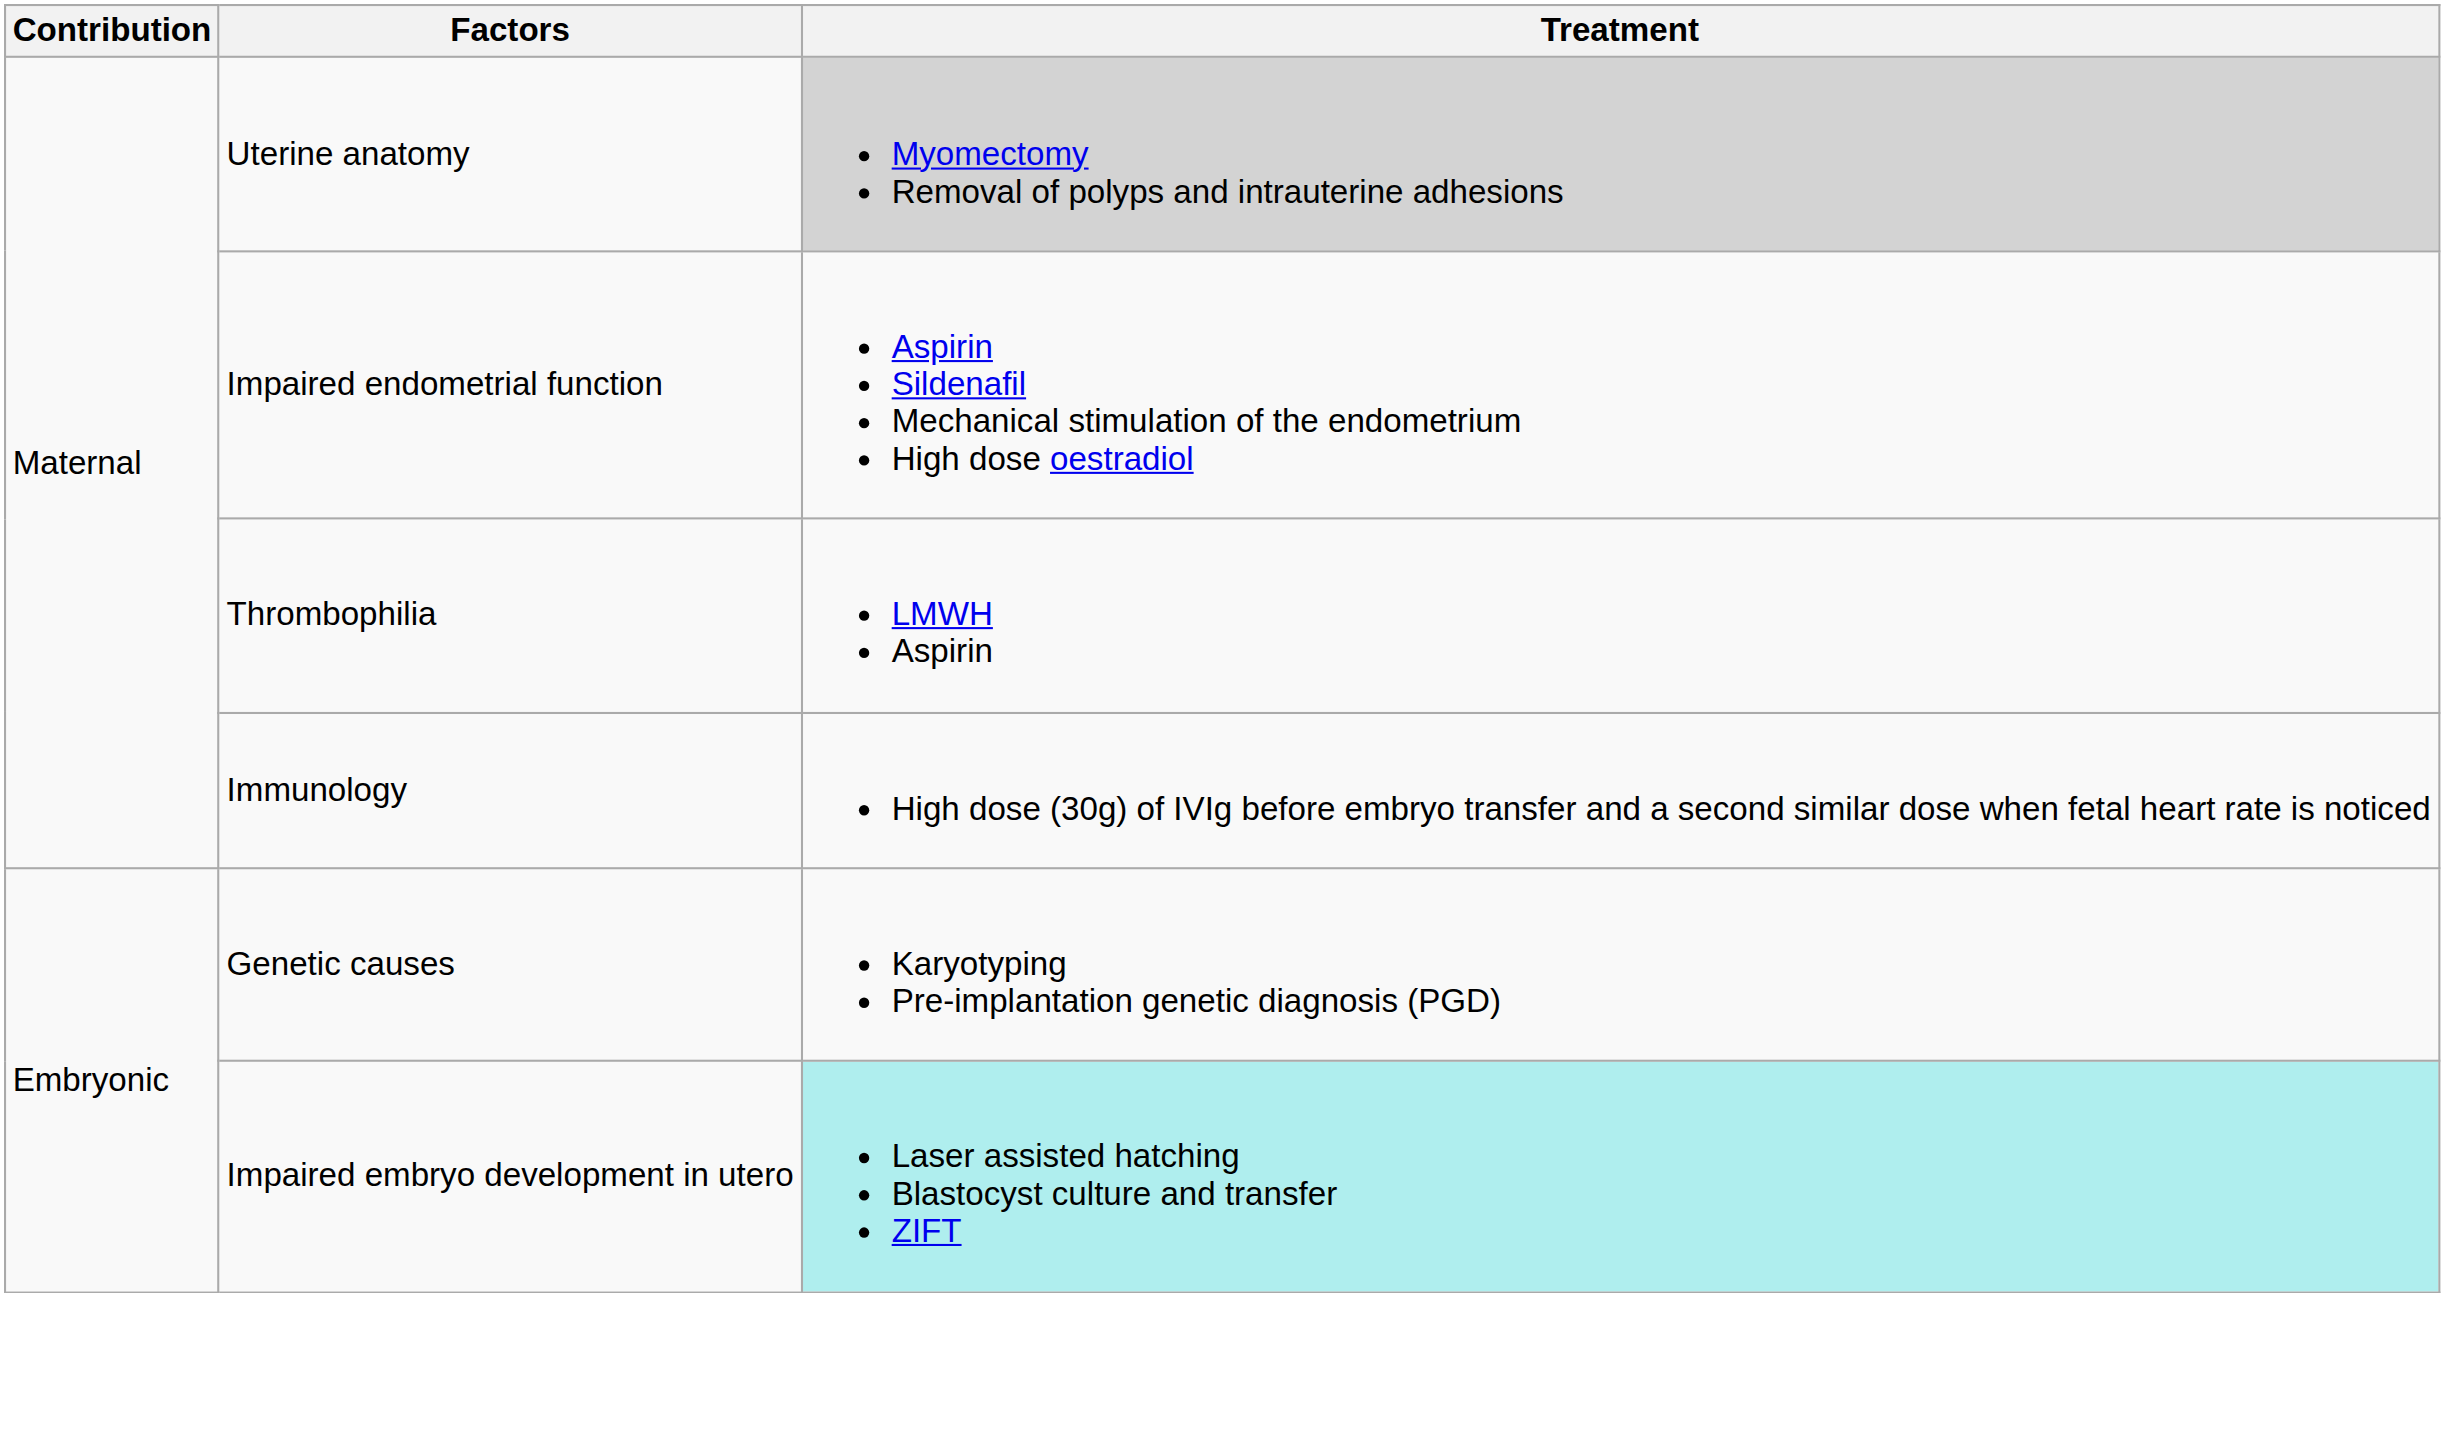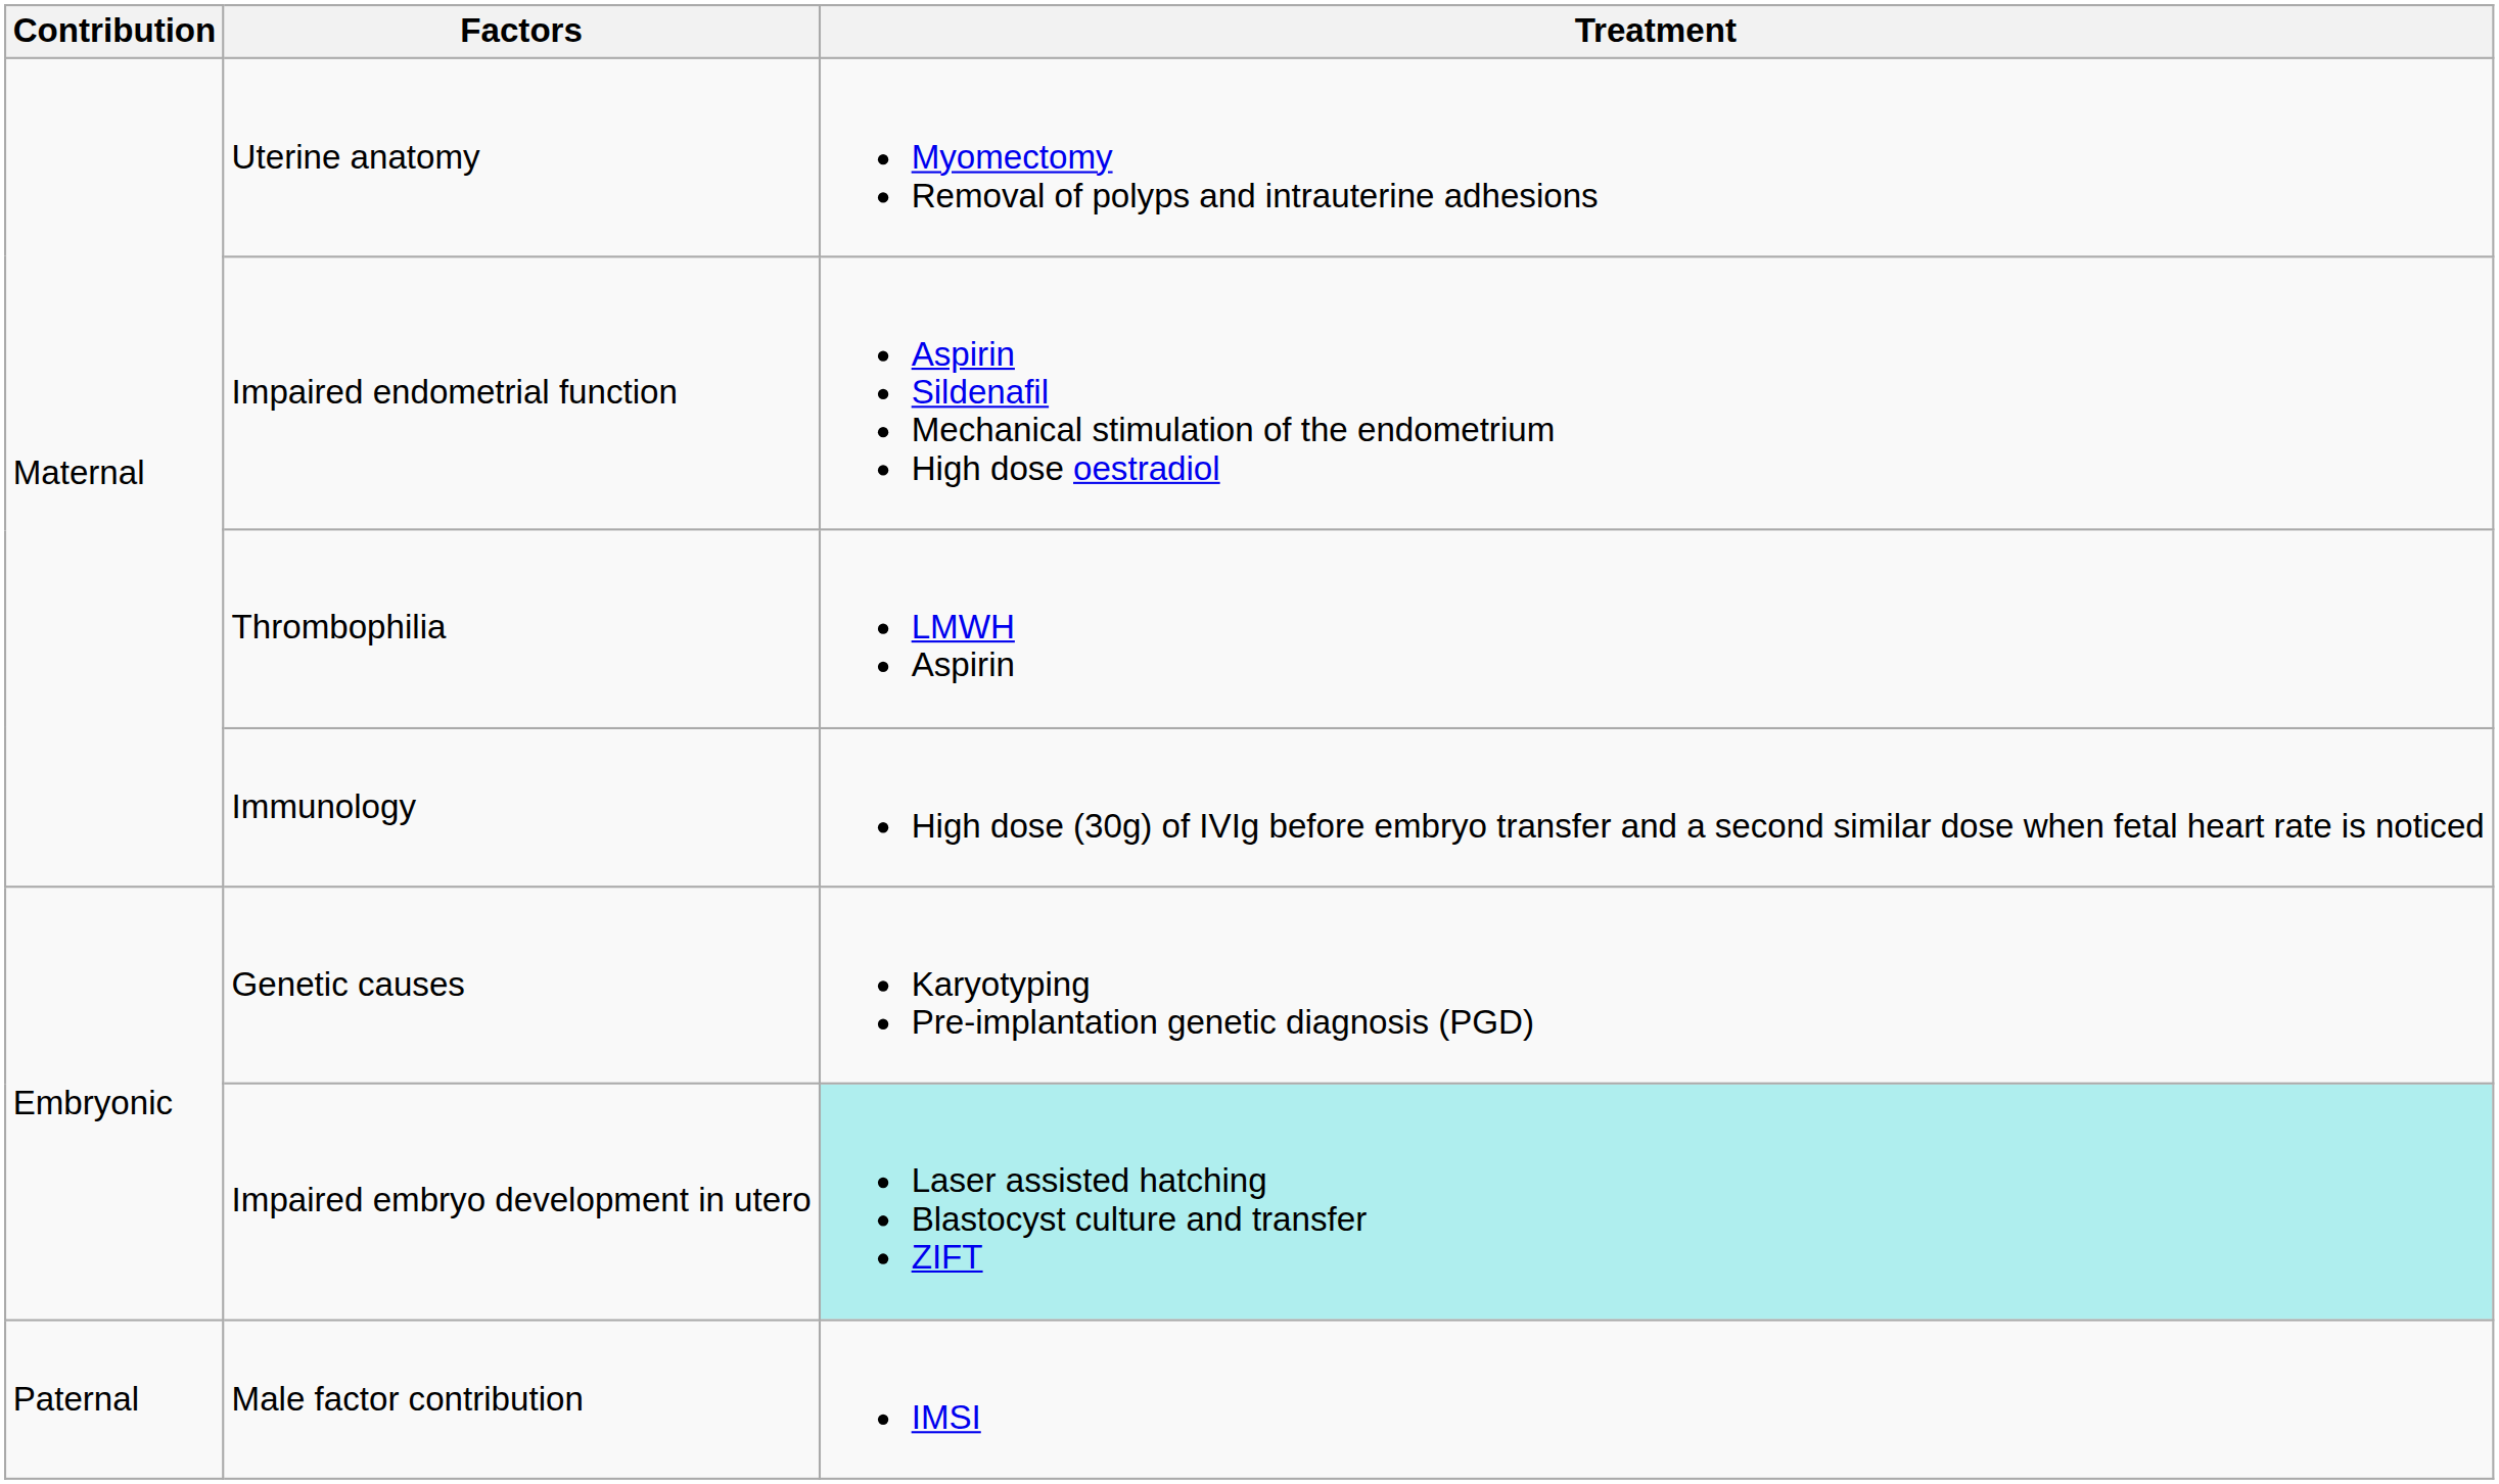 <table class="wikitable sortable mw-collapsible">
 <tr>
 <th>Contribution</th>
 <th>Factors</th>
 <th>Treatment</th>
 </tr>
 <tr>
 <td rowspan="4">Maternal</td>
 <td>Uterine anatomy</td>
-<td style="background: lightgrey;"><br><ul><li><a href='#'>Myomectomy</a></li><li>Removal of polyps and intrauterine adhesions</li></ul></td>
+<td><br><ul><li><a href='#'>Myomectomy</a></li><li>Removal of polyps and intrauterine adhesions</li></ul></td>
 </tr>
 <tr>
 <td>Impaired endometrial function</td>
 <td><br><ul><li><a href='#'>Aspirin</a></li><li><a href='#'>Sildenafil</a></li><li>Mechanical stimulation of the endometrium</li><li>High dose <a href='#'>oestradiol</a></li></ul></td>
 </tr>
 <tr>
 <td>Thrombophilia</td>
 <td><br><ul><li><a href='#'>LMWH</a></li><li>Aspirin</li></ul></td>
 </tr>
 <tr>
 <td>Immunology</td>
 <td><br><ul><li>High dose (30g) of IVIg before embryo transfer and a second similar dose when fetal heart rate is noticed</li></ul></td>
 </tr>
 <tr>
 <td rowspan="2">Embryonic</td>
 <td>Genetic causes</td>
 <td><br><ul><li>Karyotyping</li><li>Pre-implantation genetic diagnosis (PGD)</li></ul></td>
 </tr>
 <tr>
 <td>Impaired embryo development in utero</td>
 <td style="background: paleturquoise;"><br><ul><li>Laser assisted hatching</li><li>Blastocyst culture and transfer</li><li><a href='#'>ZIFT</a></li></ul></td>
 </tr>
+<tr>
+<td>Paternal</td>
+<td>Male factor contribution</td>
+<td><br><ul><li><a href='#'>IMSI</a></li></ul></td>
+</tr>
 </table>
